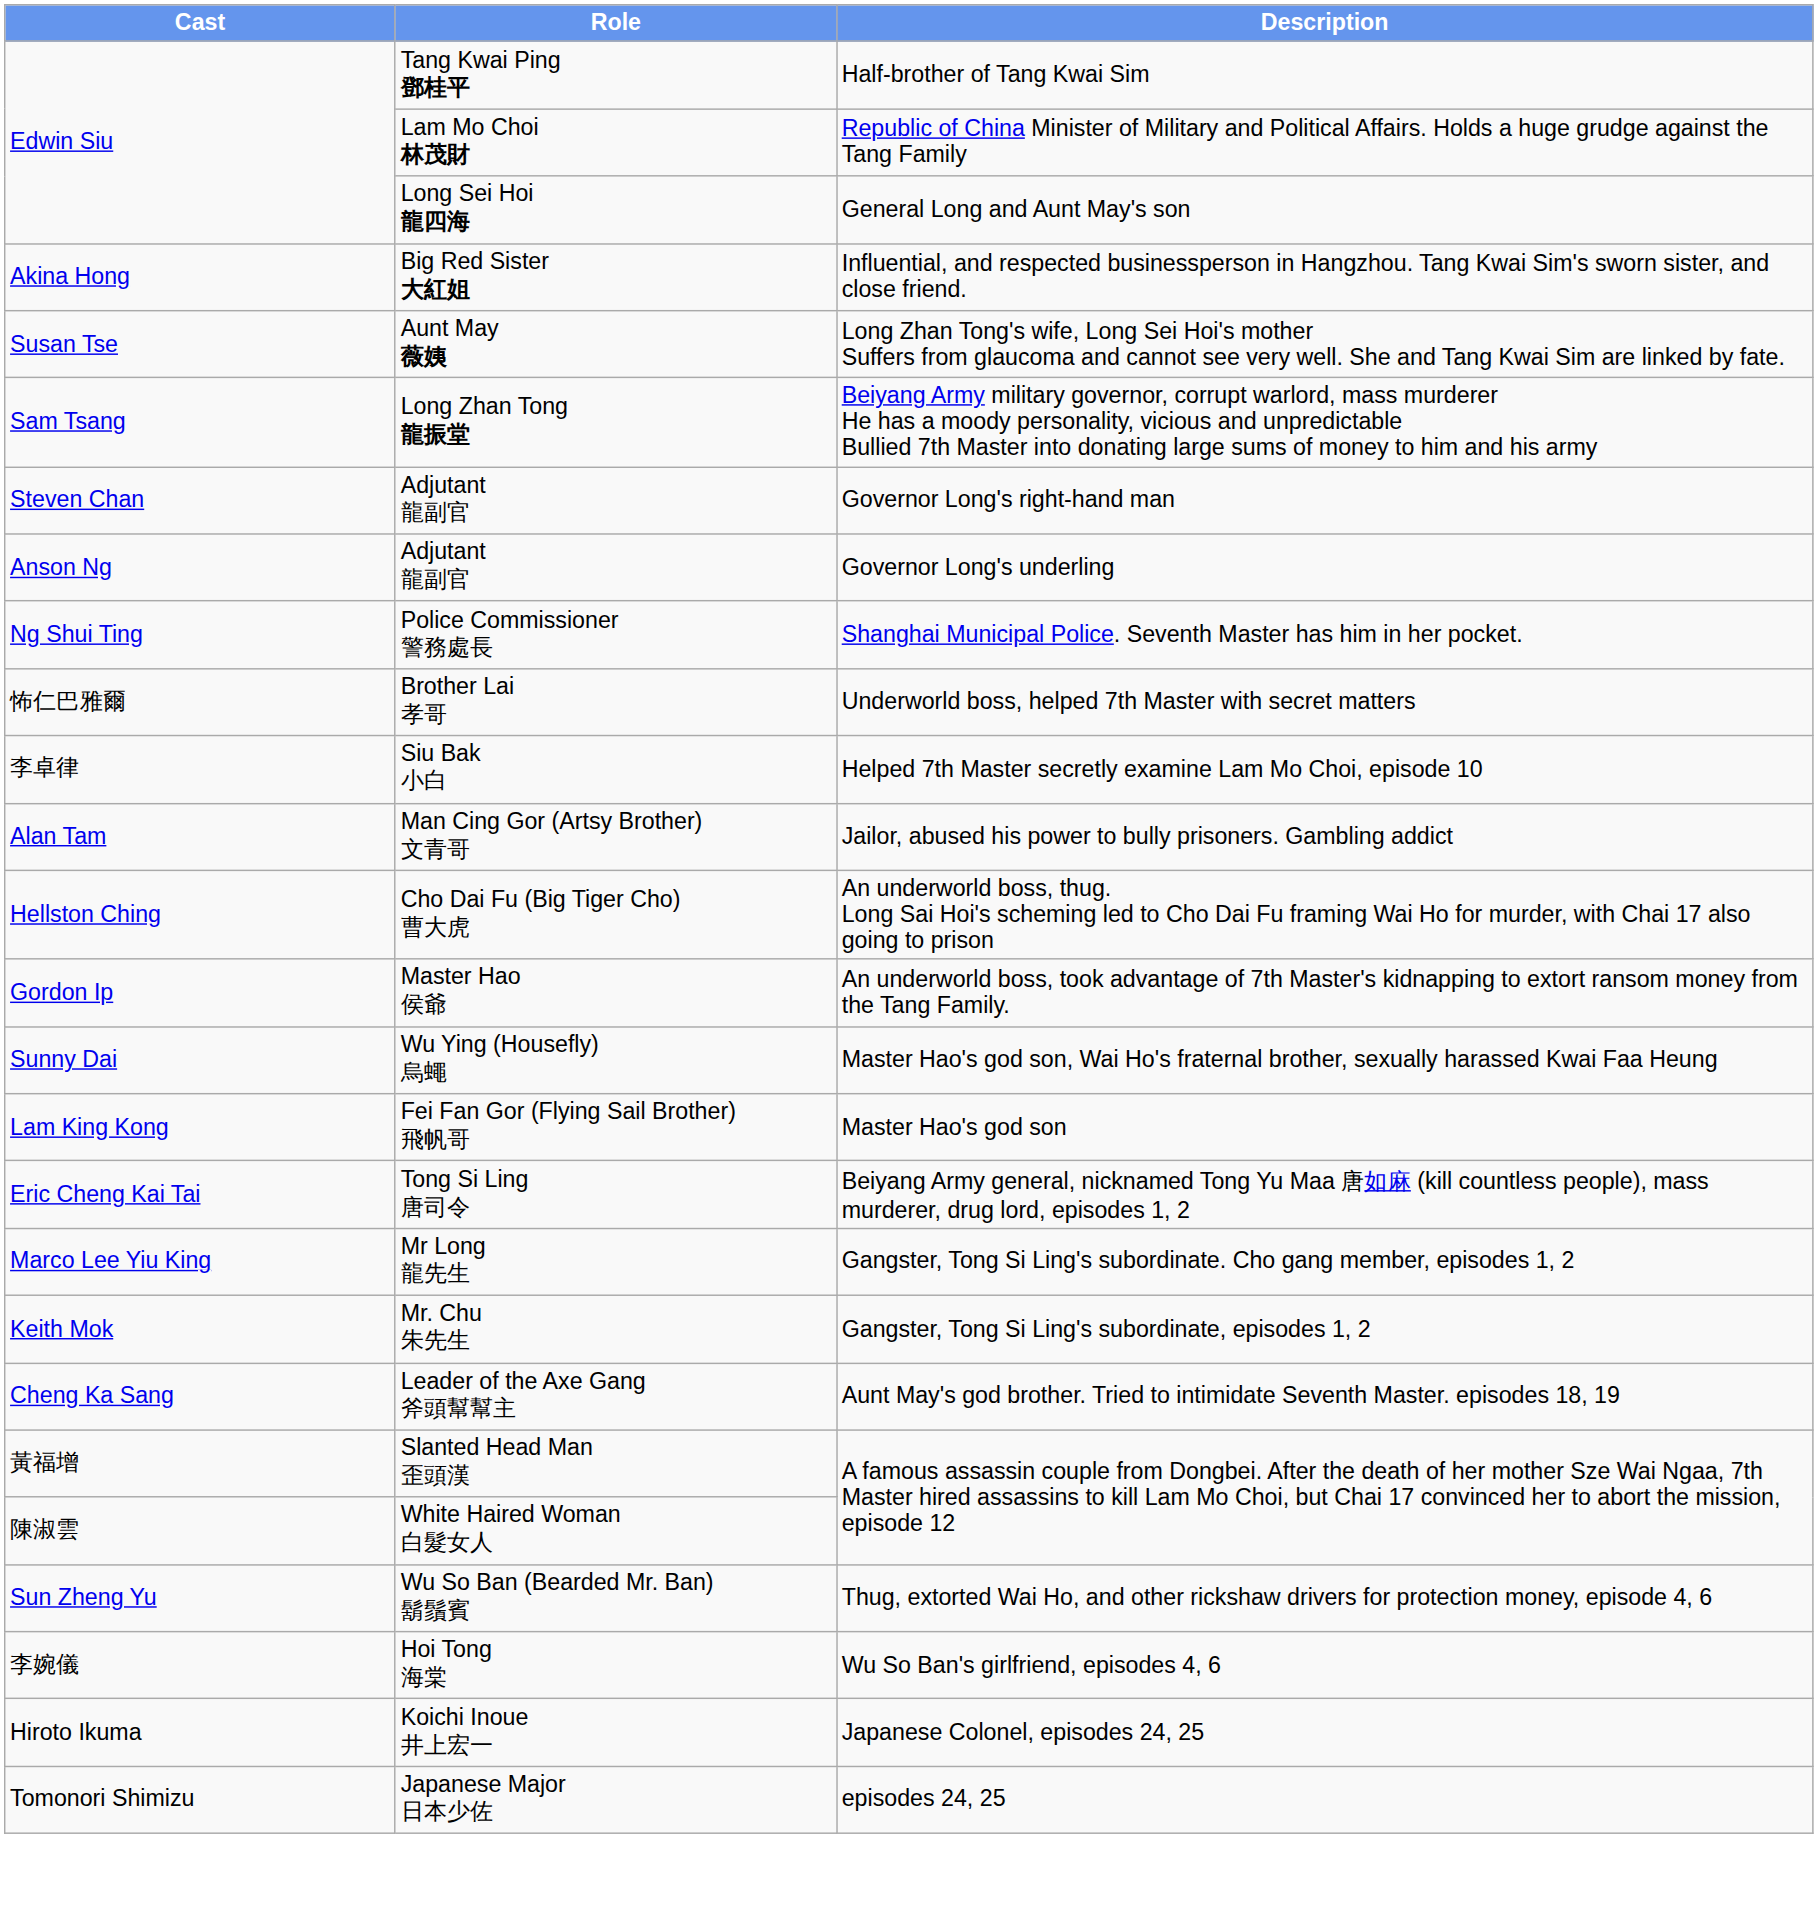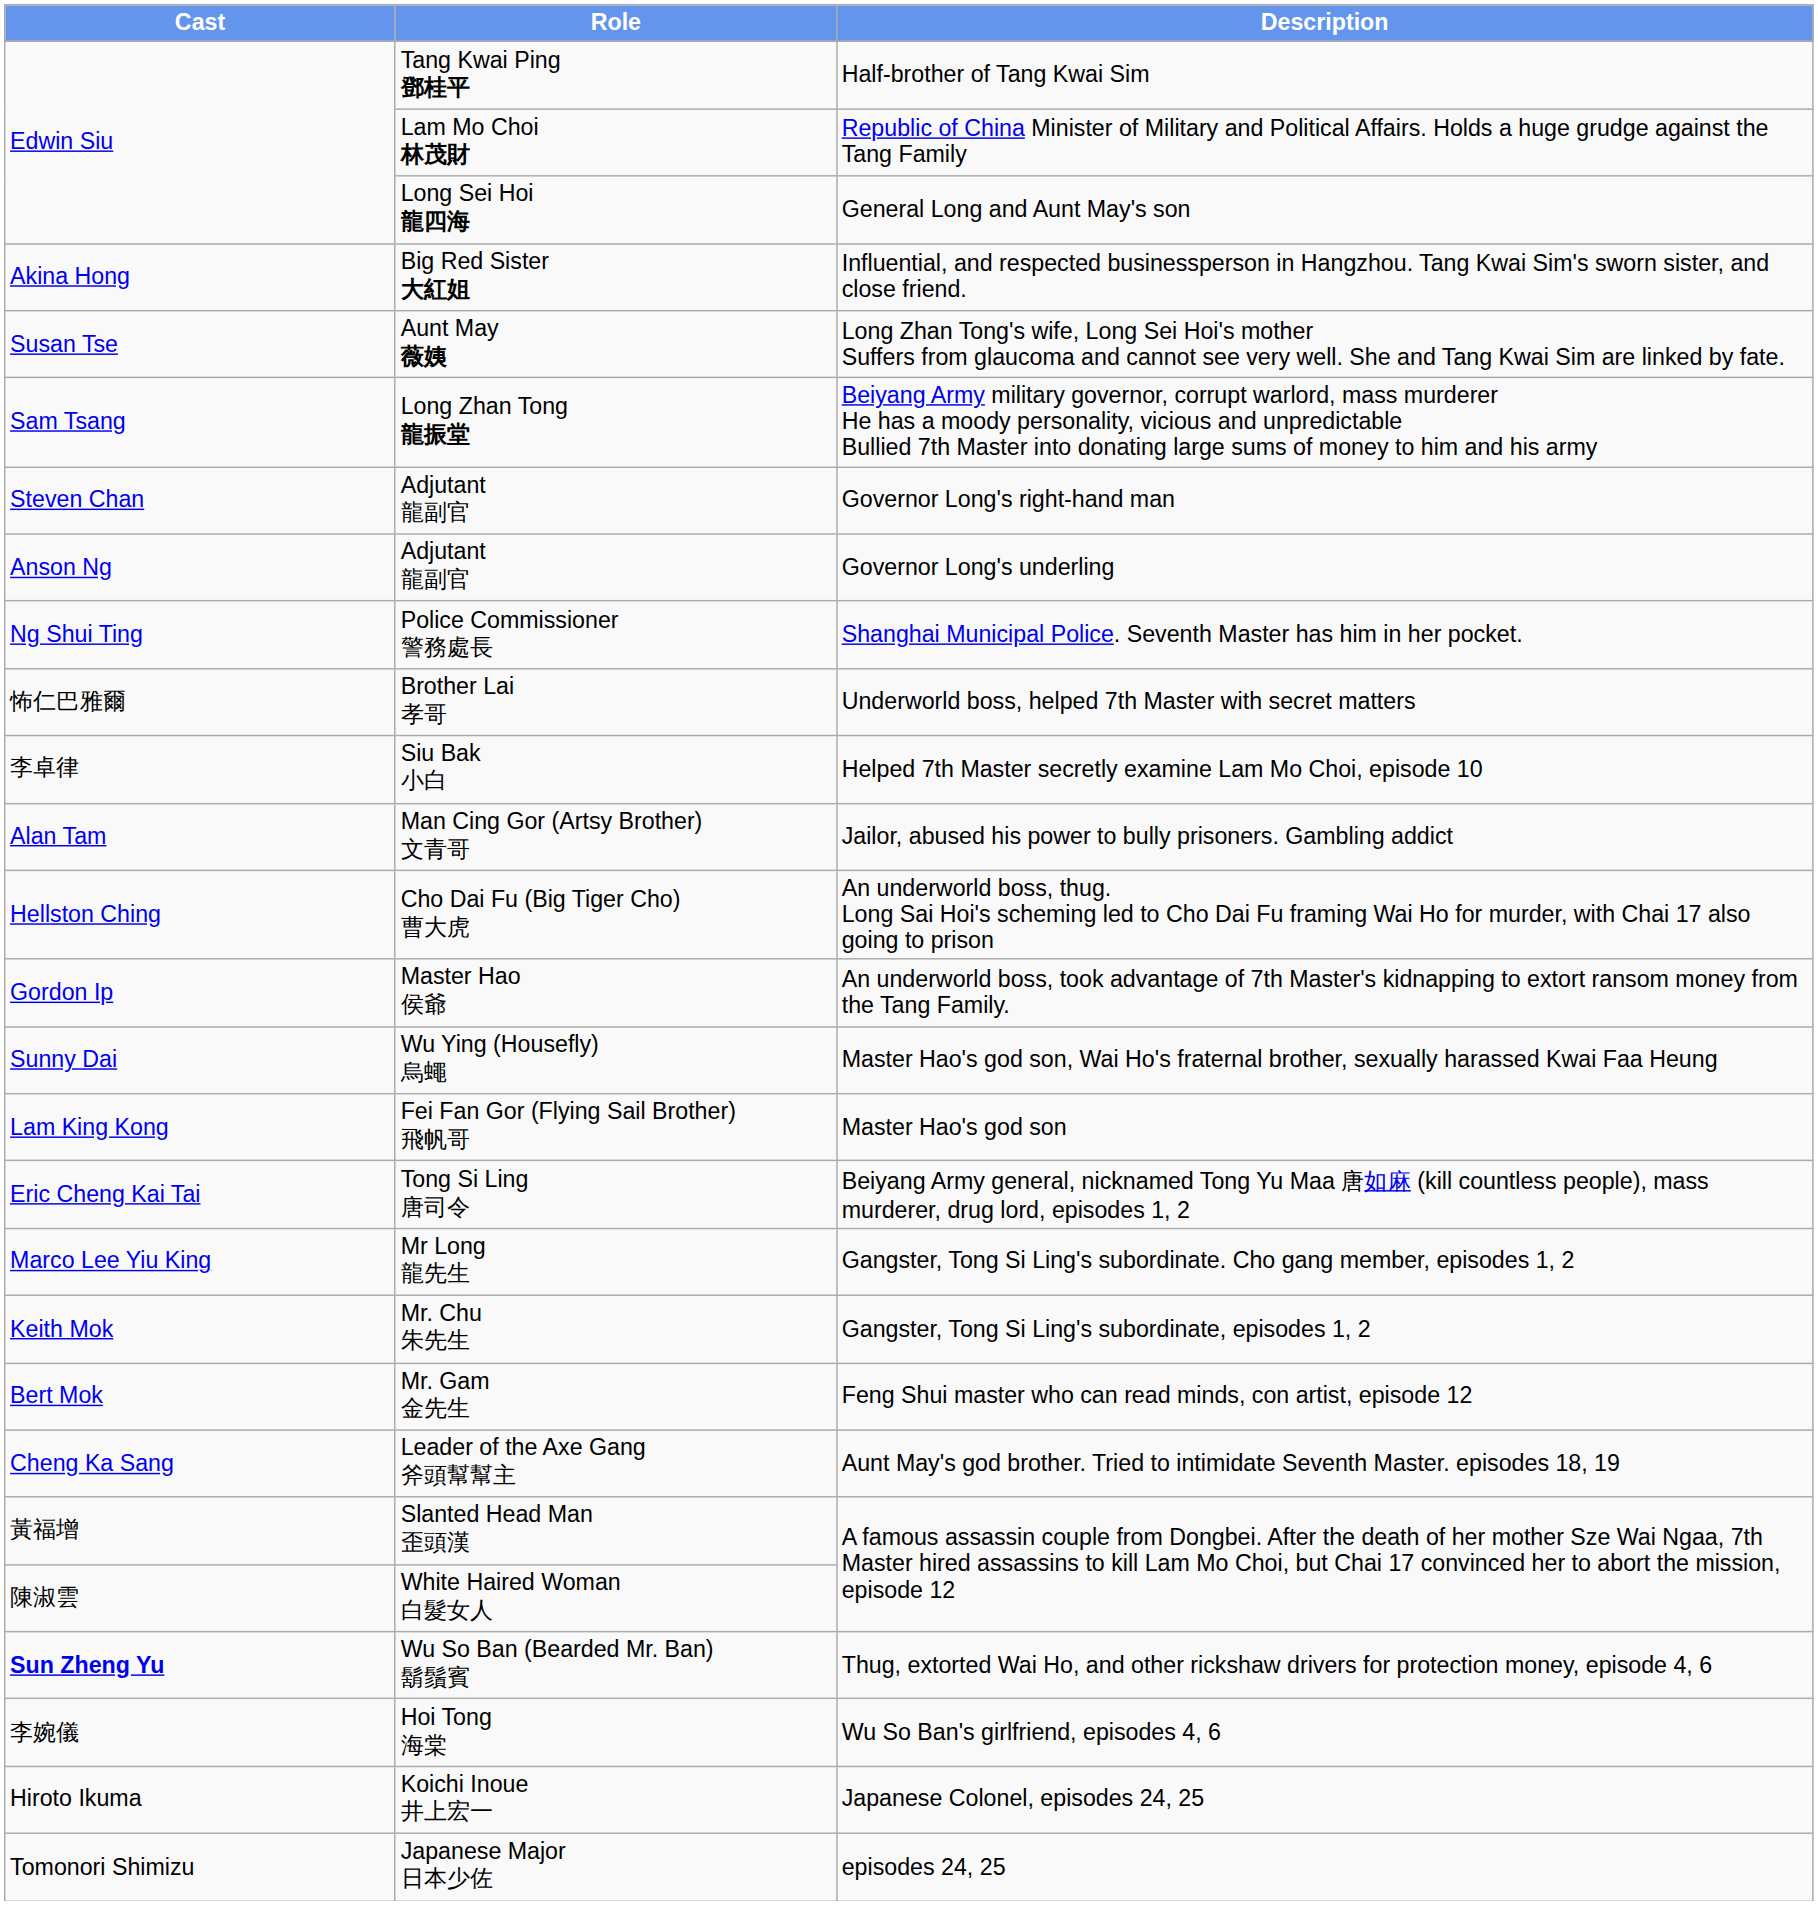 <table class="wikitable">
 <tr style="background:cornflowerblue; color:white" align=center>
 <td style="width:6%"><strong>Cast</strong></td>
 <td style="width:6%"><strong>Role</strong></td>
 <td style="width:15%"><strong>Description</strong></td>
 </tr>
 <tr>
 <td rowspan="3"><a href='#'>Edwin Siu</a></td>
 <td>Tang Kwai Ping<br><strong>鄧桂平</strong></td>
 <td>Half-brother of Tang Kwai Sim</td>
 </tr>
 <tr>
 <td>Lam Mo Choi<br><strong>林茂財</strong></td>
 <td><a href='#'>Republic of China</a> Minister of Military and Political Affairs. Holds a huge grudge against the Tang Family</td>
 </tr>
 <tr>
 <td>Long Sei Hoi<br><strong>龍四海</strong></td>
 <td>General Long and Aunt May's son</td>
 </tr>
 <tr>
 <td><a href='#'>Akina Hong</a></td>
 <td>Big Red Sister<br><strong>大紅姐</strong></td>
 <td>Influential, and respected businessperson in Hangzhou. Tang Kwai Sim's sworn sister, and close friend.</td>
 </tr>
 <tr>
 <td><a href='#'>Susan Tse</a></td>
 <td>Aunt May<br><strong>薇姨</strong></td>
 <td>Long Zhan Tong's wife, Long Sei Hoi's mother<br>Suffers from glaucoma and cannot see very well. She and Tang Kwai Sim are linked by fate.</td>
 </tr>
 <tr>
 <td><a href='#'>Sam Tsang</a></td>
 <td>Long Zhan Tong<br><strong>龍振堂</strong></td>
 <td><a href='#'>Beiyang Army</a> military governor, corrupt warlord, mass murderer<br>He has a moody personality, vicious and unpredictable<br>Bullied 7th Master into donating large sums of money to him and his army</td>
 </tr>
 <tr>
 <td><a href='#'>Steven Chan</a></td>
 <td>Adjutant<br>龍副官</td>
 <td>Governor Long's right-hand man</td>
 </tr>
 <tr>
 <td><a href='#'>Anson Ng</a></td>
 <td>Adjutant<br>龍副官</td>
 <td>Governor Long's underling</td>
 </tr>
 <tr>
 <td><a href='#'>Ng Shui Ting</a></td>
 <td>Police Commissioner<br>警務處長</td>
 <td><a href='#'>Shanghai Municipal Police</a>. Seventh Master has him in her pocket.</td>
 </tr>
 <tr>
 <td>怖仁巴雅爾</td>
 <td>Brother Lai<br>孝哥</td>
 <td>Underworld boss, helped 7th Master with secret matters</td>
 </tr>
 <tr>
 <td>李卓律</td>
 <td>Siu Bak<br>小白</td>
 <td>Helped 7th Master secretly examine Lam Mo Choi, episode 10</td>
 </tr>
 <tr>
 <td><a href='#'>Alan Tam</a></td>
 <td>Man Cing Gor (Artsy Brother)<br>文青哥</td>
 <td>Jailor, abused his power to bully prisoners. Gambling addict</td>
 </tr>
 <tr>
 <td><a href='#'>Hellston Ching</a></td>
 <td>Cho Dai Fu (Big Tiger Cho)<br>曹大虎</td>
 <td>An underworld boss, thug.<br>Long Sai Hoi's scheming led to Cho Dai Fu framing Wai Ho for murder, with Chai 17 also going to prison</td>
 </tr>
 <tr>
 <td><a href='#'>Gordon Ip</a></td>
 <td>Master Hao<br>侯爺</td>
 <td>An underworld boss, took advantage of 7th Master's kidnapping to extort ransom money from the Tang Family.</td>
 </tr>
 <tr>
 <td><a href='#'>Sunny Dai</a></td>
 <td>Wu Ying (Housefly)<br>烏蠅</td>
 <td>Master Hao's god son, Wai Ho's fraternal brother, sexually harassed Kwai Faa Heung</td>
 </tr>
 <tr>
 <td><a href='#'>Lam King Kong</a></td>
 <td>Fei Fan Gor (Flying Sail Brother)<br>飛帆哥</td>
 <td>Master Hao's god son</td>
 </tr>
 <tr>
 <td><a href='#'>Eric Cheng Kai Tai</a></td>
 <td>Tong Si Ling<br>唐司令</td>
 <td>Beiyang Army general, nicknamed Tong Yu Maa 唐<a href='#'>如麻</a> (kill countless people), mass murderer, drug lord, episodes 1, 2</td>
 </tr>
 <tr>
 <td><a href='#'>Marco Lee Yiu King</a></td>
 <td>Mr Long<br>龍先生</td>
 <td>Gangster, Tong Si Ling's subordinate. Cho gang member, episodes 1, 2</td>
 </tr>
 <tr>
 <td><a href='#'>Keith Mok</a></td>
 <td>Mr. Chu<br>朱先生</td>
 <td>Gangster, Tong Si Ling's subordinate, episodes 1, 2</td>
 </tr>
 <tr>
+<td><a href='#'>Bert Mok</a></td>
+<td>Mr. Gam<br>金先生</td>
+<td>Feng Shui master who can read minds, con artist, episode 12</td>
+</tr>
+<tr>
 <td><a href='#'>Cheng Ka Sang</a></td>
 <td>Leader of the Axe Gang<br>斧頭幫幫主</td>
 <td>Aunt May's god brother. Tried to intimidate Seventh Master. episodes 18, 19</td>
 </tr>
 <tr>
 <td>黃福增</td>
 <td>Slanted Head Man<br>歪頭漢</td>
 <td rowspan="2">A famous assassin couple from Dongbei. After the death of her mother Sze Wai Ngaa, 7th Master hired assassins to kill Lam Mo Choi, but Chai 17 convinced her to abort the mission, episode 12</td>
 </tr>
 <tr>
 <td>陳淑雲</td>
 <td>White Haired Woman<br>白髮女人</td>
 </tr>
 <tr>
-<td><a href='#'>Sun Zheng Yu</a></td>
+<td><strong><a href='#'>Sun Zheng Yu</a></strong></td>
 <td>Wu So Ban (Bearded Mr. Ban)<br> 鬍鬚賓</td>
 <td>Thug, extorted Wai Ho, and other rickshaw drivers for protection money, episode 4, 6</td>
 </tr>
 <tr>
 <td>李婉儀</td>
 <td>Hoi Tong<br>海棠</td>
 <td>Wu So Ban's girlfriend, episodes 4, 6</td>
 </tr>
 <tr>
 <td>Hiroto Ikuma</td>
 <td>Koichi Inoue<br>井上宏一</td>
 <td>Japanese Colonel, episodes 24, 25</td>
 </tr>
 <tr>
 <td>Tomonori Shimizu</td>
 <td>Japanese Major<br>日本少佐</td>
 <td>episodes 24, 25</td>
 </tr>
 </table>
